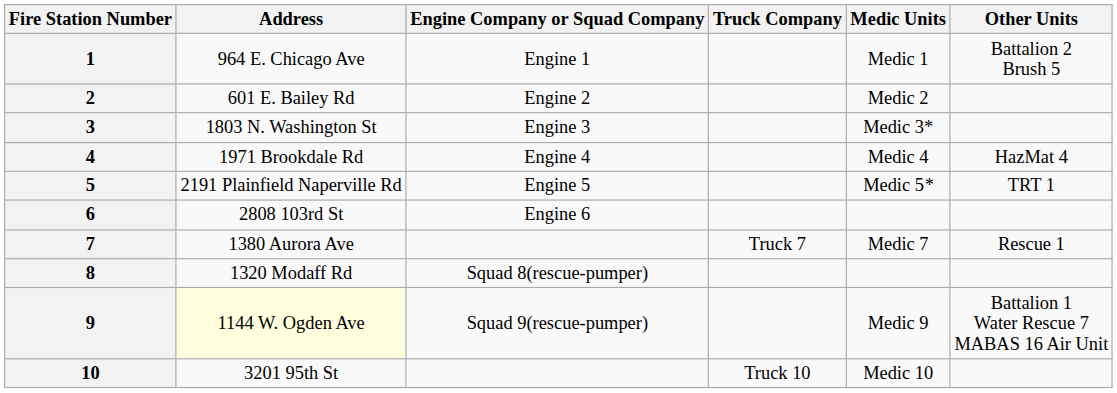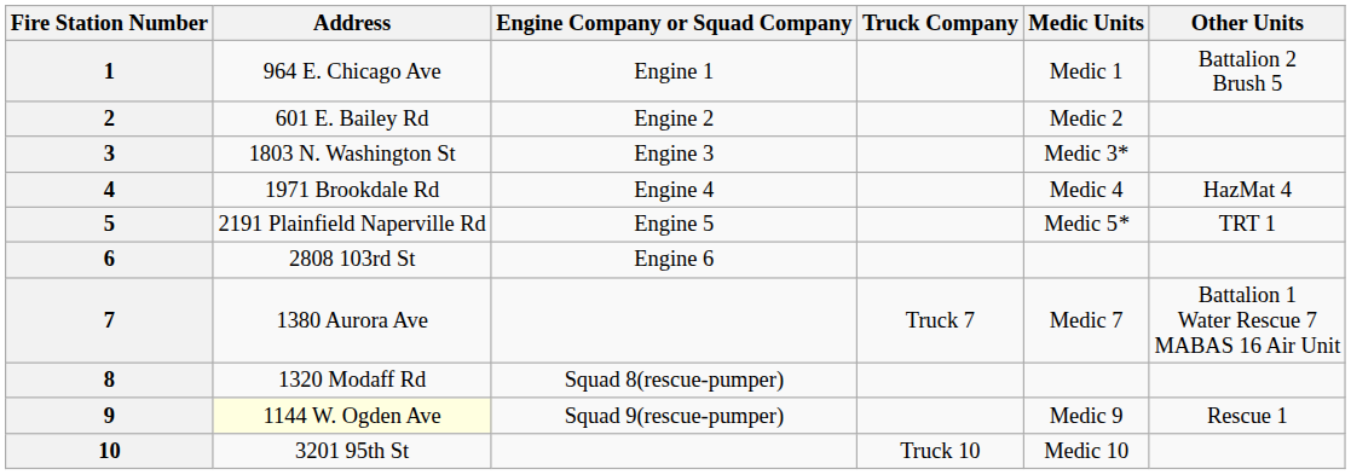 <table class=wikitable style="text-align:center;">
 <tr>
 <th>Fire Station Number</th>
 <th>Address</th>
 <th>Engine Company or Squad Company</th>
 <th>Truck Company</th>
 <th>Medic Units</th>
 <th>Other Units</th>
 </tr>
 <tr>
 <th>1</th>
 <td>964 E. Chicago Ave</td>
 <td>Engine 1</td>
 <td></td>
 <td>Medic 1</td>
 <td>Battalion 2<br>Brush 5</td>
 </tr>
 <tr>
 <th>2</th>
 <td>601 E. Bailey Rd</td>
 <td>Engine 2</td>
 <td></td>
 <td>Medic 2</td>
 <td></td>
 </tr>
 <tr>
 <th>3</th>
 <td>1803 N. Washington St</td>
 <td>Engine 3</td>
 <td></td>
 <td>Medic 3*</td>
 <td></td>
 </tr>
 <tr>
 <th>4</th>
 <td>1971 Brookdale Rd</td>
 <td>Engine 4</td>
 <td></td>
 <td>Medic 4</td>
 <td>HazMat 4</td>
 </tr>
 <tr>
 <th>5</th>
 <td>2191 Plainfield Naperville Rd</td>
 <td>Engine 5</td>
 <td></td>
 <td>Medic 5<em>*</em></td>
 <td>TRT 1</td>
 </tr>
 <tr>
 <th>6</th>
 <td>2808 103rd St</td>
 <td>Engine 6</td>
 <td></td>
 <td></td>
 <td></td>
 </tr>
 <tr>
 <th>7</th>
 <td>1380 Aurora Ave</td>
 <td></td>
 <td>Truck 7</td>
 <td>Medic 7</td>
-<td>Rescue 1</td>
+<td>Battalion 1<br>Water Rescue 7<br>MABAS 16 Air Unit</td>
 </tr>
 <tr>
 <th>8</th>
 <td>1320 Modaff Rd</td>
 <td>Squad 8(rescue-pumper)</td>
 <td></td>
 <td></td>
 <td></td>
 </tr>
 <tr>
 <th>9</th>
 <td style="background: lightyellow;">1144 W. Ogden Ave</td>
 <td>Squad 9(rescue-pumper)</td>
 <td></td>
 <td>Medic 9</td>
-<td>Battalion 1<br>Water Rescue 7<br>MABAS 16 Air Unit</td>
+<td>Rescue 1</td>
 </tr>
 <tr>
 <th>10</th>
 <td>3201 95th St</td>
 <td></td>
 <td>Truck 10</td>
 <td>Medic 10</td>
 <td></td>
 </tr>
 </table>
